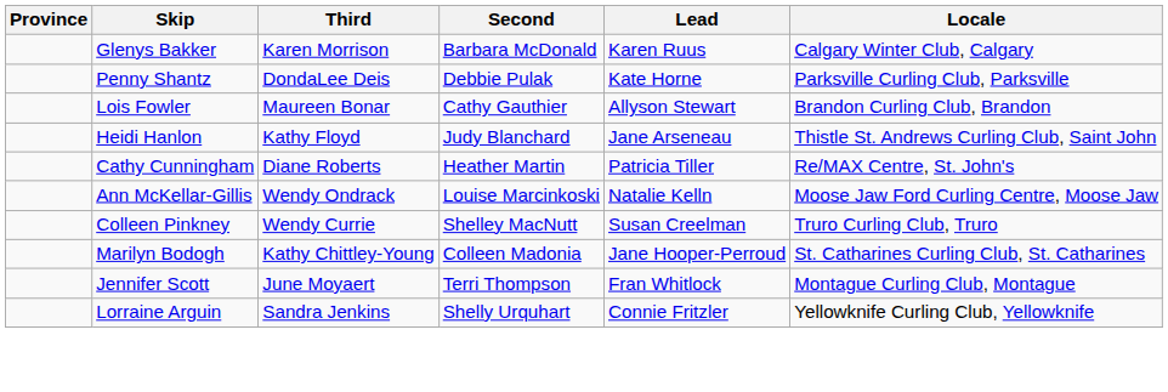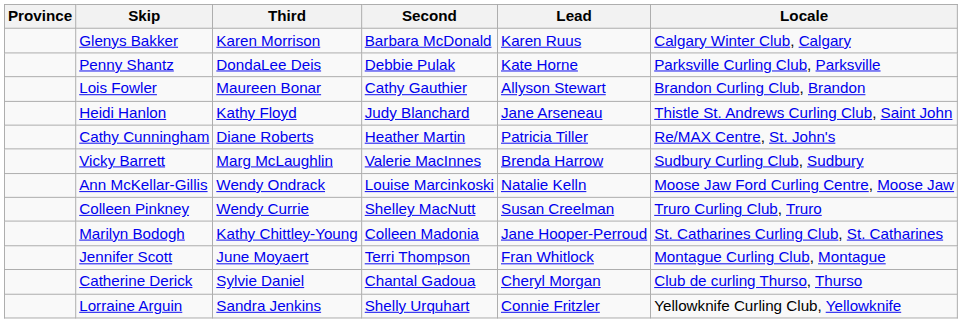 <table class=wikitable>
 <tr>
 <th>Province</th>
 <th>Skip</th>
 <th>Third</th>
 <th>Second</th>
 <th>Lead</th>
 <th>Locale</th>
 </tr>
 <tr>
 <td></td>
 <td><a href='#'>Glenys Bakker</a></td>
 <td><a href='#'>Karen Morrison</a></td>
 <td><a href='#'>Barbara McDonald</a></td>
 <td><a href='#'>Karen Ruus</a></td>
 <td><a href='#'>Calgary Winter Club</a>, <a href='#'>Calgary</a></td>
 </tr>
 <tr>
 <td></td>
 <td><a href='#'>Penny Shantz</a></td>
 <td><a href='#'>DondaLee Deis</a></td>
 <td><a href='#'>Debbie Pulak</a></td>
 <td><a href='#'>Kate Horne</a></td>
 <td><a href='#'>Parksville Curling Club</a>, <a href='#'>Parksville</a></td>
 </tr>
 <tr>
 <td></td>
 <td><a href='#'>Lois Fowler</a></td>
 <td><a href='#'>Maureen Bonar</a></td>
 <td><a href='#'>Cathy Gauthier</a></td>
 <td><a href='#'>Allyson Stewart</a></td>
 <td><a href='#'>Brandon Curling Club</a>, <a href='#'>Brandon</a></td>
 </tr>
 <tr>
 <td></td>
 <td><a href='#'>Heidi Hanlon</a></td>
 <td><a href='#'>Kathy Floyd</a></td>
 <td><a href='#'>Judy Blanchard</a></td>
 <td><a href='#'>Jane Arseneau</a></td>
 <td><a href='#'>Thistle St. Andrews Curling Club</a>, <a href='#'>Saint John</a></td>
 </tr>
 <tr>
 <td></td>
 <td><a href='#'>Cathy Cunningham</a></td>
 <td><a href='#'>Diane Roberts</a></td>
 <td><a href='#'>Heather Martin</a></td>
 <td><a href='#'>Patricia Tiller</a></td>
 <td><a href='#'>Re/MAX Centre</a>, <a href='#'>St. John's</a></td>
 </tr>
 <tr>
 <td></td>
+<td><a href='#'>Vicky Barrett</a></td>
+<td><a href='#'>Marg McLaughlin</a></td>
+<td><a href='#'>Valerie MacInnes</a></td>
+<td><a href='#'>Brenda Harrow</a></td>
+<td><a href='#'>Sudbury Curling Club</a>, <a href='#'>Sudbury</a></td>
+</tr>
+<tr>
+<td></td>
 <td><a href='#'>Ann McKellar-Gillis</a></td>
 <td><a href='#'>Wendy Ondrack</a></td>
 <td><a href='#'>Louise Marcinkoski</a></td>
 <td><a href='#'>Natalie Kelln</a></td>
 <td><a href='#'>Moose Jaw Ford Curling Centre</a>, <a href='#'>Moose Jaw</a></td>
 </tr>
 <tr>
 <td></td>
 <td><a href='#'>Colleen Pinkney</a></td>
 <td><a href='#'>Wendy Currie</a></td>
 <td><a href='#'>Shelley MacNutt</a></td>
 <td><a href='#'>Susan Creelman</a></td>
 <td><a href='#'>Truro Curling Club</a>, <a href='#'>Truro</a></td>
 </tr>
 <tr>
 <td></td>
 <td><a href='#'>Marilyn Bodogh</a></td>
 <td><a href='#'>Kathy Chittley-Young</a></td>
 <td><a href='#'>Colleen Madonia</a></td>
 <td><a href='#'>Jane Hooper-Perroud</a></td>
 <td><a href='#'>St. Catharines Curling Club</a>, <a href='#'>St. Catharines</a></td>
 </tr>
 <tr>
 <td></td>
 <td><a href='#'>Jennifer Scott</a></td>
 <td><a href='#'>June Moyaert</a></td>
 <td><a href='#'>Terri Thompson</a></td>
 <td><a href='#'>Fran Whitlock</a></td>
 <td><a href='#'>Montague Curling Club</a>, <a href='#'>Montague</a></td>
 </tr>
 <tr>
 <td></td>
+<td><a href='#'>Catherine Derick</a></td>
+<td><a href='#'>Sylvie Daniel</a></td>
+<td><a href='#'>Chantal Gadoua</a></td>
+<td><a href='#'>Cheryl Morgan</a></td>
+<td><a href='#'>Club de curling Thurso</a>, <a href='#'>Thurso</a></td>
+</tr>
+<tr>
+<td></td>
 <td><a href='#'>Lorraine Arguin</a></td>
 <td><a href='#'>Sandra Jenkins</a></td>
 <td><a href='#'>Shelly Urquhart</a></td>
 <td><a href='#'>Connie Fritzler</a></td>
 <td>Yellowknife Curling Club, <a href='#'>Yellowknife</a></td>
 </tr>
 </table>
